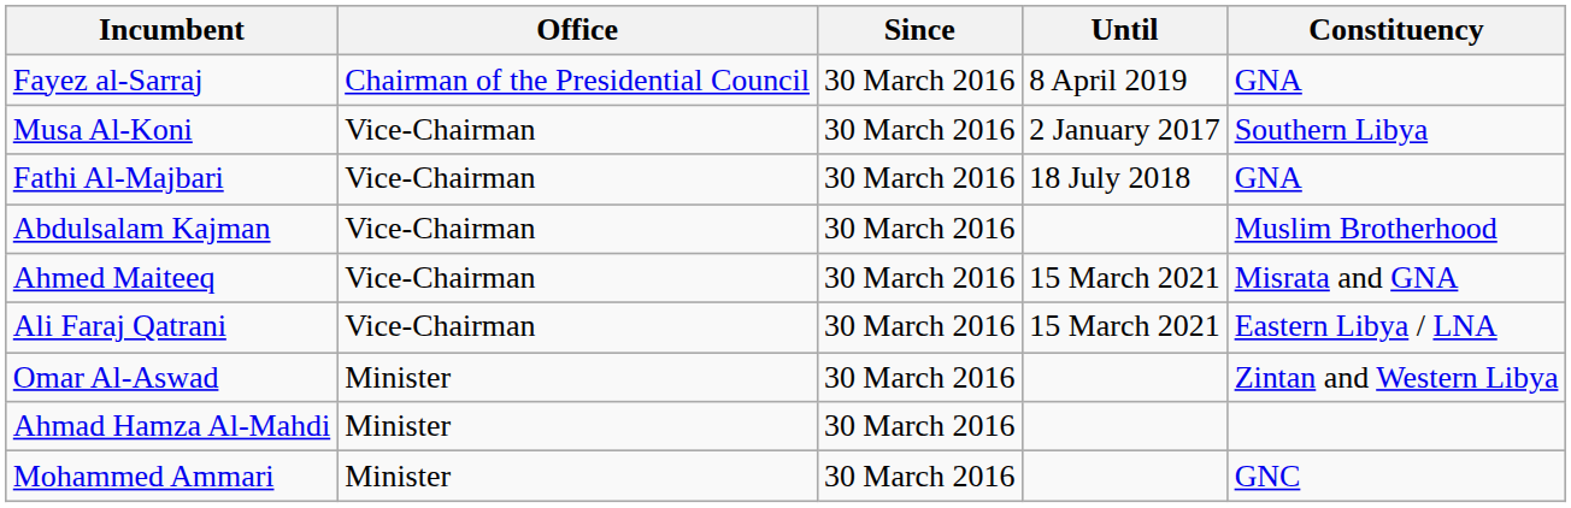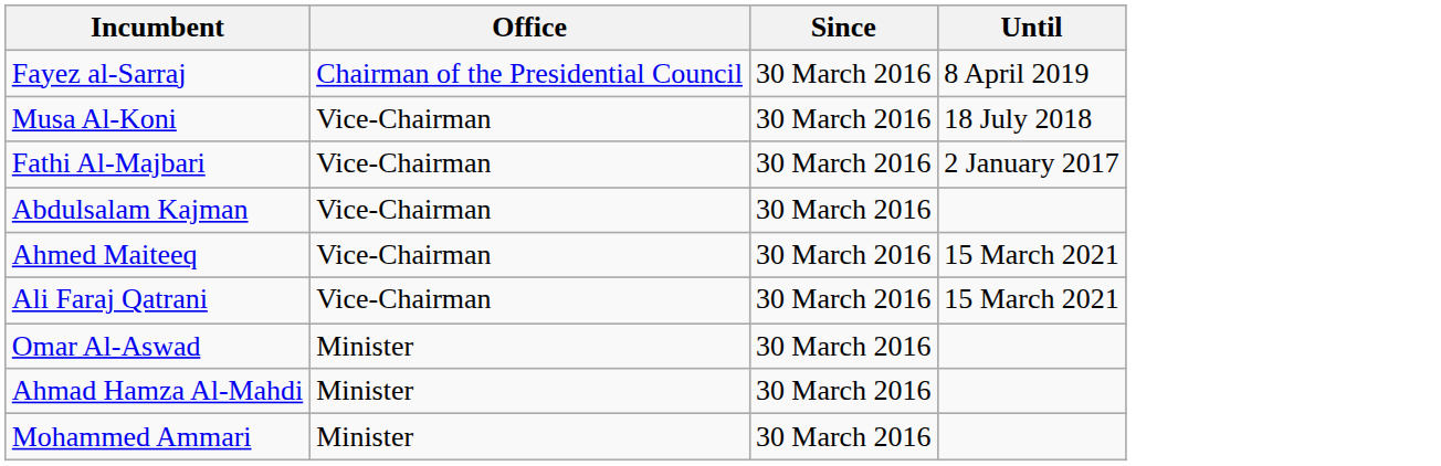 <table class="wikitable sortable">
 <tr>
 <th>Incumbent</th>
 <th>Office</th>
 <th>Since</th>
 <th>Until</th>
-<th>Constituency</th>
 </tr>
 <tr>
 <td><a href='#'>Fayez al-Sarraj</a></td>
 <td><a href='#'>Chairman of the Presidential Council</a></td>
 <td>30 March 2016</td>
 <td>8 April 2019</td>
-<td><a href='#'>GNA</a></td>
 </tr>
 <tr>
 <td><a href='#'>Musa Al-Koni</a></td>
 <td>Vice-Chairman</td>
 <td>30 March 2016</td>
-<td>2 January 2017</td>
-<td><a href='#'>Southern Libya</a></td>
+<td>18 July 2018</td>
 </tr>
 <tr>
 <td><a href='#'>Fathi Al-Majbari</a></td>
 <td>Vice-Chairman</td>
 <td>30 March 2016</td>
-<td>18 July 2018</td>
-<td><a href='#'>GNA</a></td>
+<td>2 January 2017</td>
 </tr>
 <tr>
 <td><a href='#'>Abdulsalam Kajman</a></td>
 <td>Vice-Chairman</td>
 <td>30 March 2016</td>
 <td></td>
-<td><a href='#'>Muslim Brotherhood</a></td>
 </tr>
 <tr>
 <td><a href='#'>Ahmed Maiteeq</a></td>
 <td>Vice-Chairman</td>
 <td>30 March 2016</td>
 <td>15 March 2021</td>
-<td><a href='#'>Misrata</a> and <a href='#'>GNA</a></td>
 </tr>
 <tr>
 <td><a href='#'>Ali Faraj Qatrani</a></td>
 <td>Vice-Chairman</td>
 <td>30 March 2016</td>
 <td>15 March 2021</td>
-<td><a href='#'>Eastern Libya</a> / <a href='#'>LNA</a></td>
 </tr>
 <tr>
 <td><a href='#'>Omar Al-Aswad</a></td>
 <td>Minister</td>
 <td>30 March 2016</td>
 <td></td>
-<td><a href='#'>Zintan</a> and <a href='#'>Western Libya</a></td>
 </tr>
 <tr>
 <td><a href='#'>Ahmad Hamza Al-Mahdi</a></td>
 <td>Minister</td>
 <td>30 March 2016</td>
-<td></td>
 <td></td>
 </tr>
 <tr>
 <td><a href='#'>Mohammed Ammari</a></td>
 <td>Minister</td>
 <td>30 March 2016</td>
 <td></td>
-<td><a href='#'>GNC</a></td>
 </tr>
 </table>
